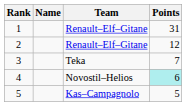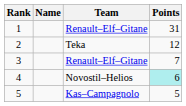 <table class="wikitable">
 <tr>
 <th>Rank</th>
 <th>Name</th>
 <th>Team</th>
 <th>Points</th>
 </tr>
 <tr>
 <td style="text-align:center;">1</td>
 <td></td>
 <td><a href='#'>Renault–Elf–Gitane</a></td>
 <td align=right>31</td>
 </tr>
 <tr>
 <td style="text-align:center;">2</td>
 <td></td>
-<td><a href='#'>Renault–Elf–Gitane</a></td>
+<td>Teka</td>
 <td align=right>12</td>
 </tr>
 <tr>
 <td style="text-align:center;">3</td>
 <td></td>
-<td>Teka</td>
+<td><a href='#'>Renault–Elf–Gitane</a></td>
 <td align=right>7</td>
 </tr>
 <tr>
 <td style="text-align:center;">4</td>
 <td></td>
 <td>Novostil–Helios</td>
 <td align=right style="background: paleturquoise;">6</td>
 </tr>
 <tr>
 <td style="text-align:center;">5</td>
 <td></td>
 <td><a href='#'>Kas–Campagnolo</a></td>
 <td align=right>5</td>
 </tr>
 </table>
